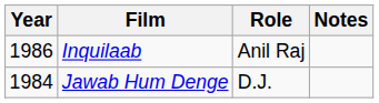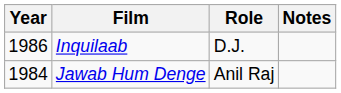 <table class="wikitable sortable">
 <tr>
 <th>Year</th>
 <th>Film</th>
 <th>Role</th>
 <th>Notes</th>
 </tr>
 <tr>
 <td>1986</td>
 <td><em><a href='#'>Inquilaab</a></em></td>
-<td>Anil Raj</td>
+<td>D.J.</td>
 <td></td>
 </tr>
 <tr>
 <td>1984</td>
 <td><em><a href='#'>Jawab Hum Denge</a></em></td>
-<td>D.J.</td>
+<td>Anil Raj</td>
 <td></td>
 </tr>
 </table>
